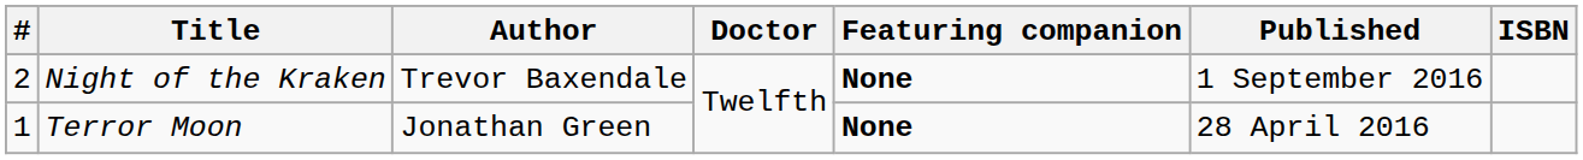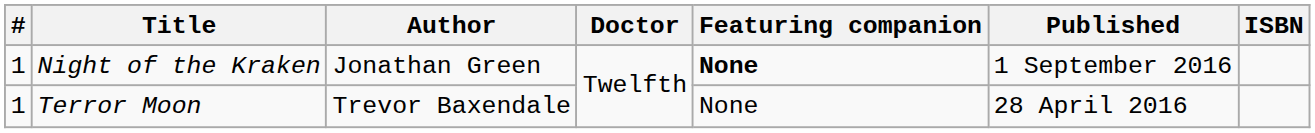 <table class="wikitable">
 <tr>
 <th>#</th>
 <th>Title</th>
 <th>Author</th>
 <th>Doctor</th>
 <th>Featuring companion</th>
 <th>Published</th>
 <th>ISBN</th>
 </tr>
 <tr>
-<td>2</td>
+<td>1</td>
 <td><em>Night of the Kraken</em></td>
-<td>Trevor Baxendale</td>
+<td>Jonathan Green</td>
 <td rowspan="2">Twelfth</td>
 <td><strong>None</strong></td>
 <td>1 September 2016</td>
 <td></td>
 </tr>
 <tr>
 <td>1</td>
 <td><em>Terror Moon</em></td>
-<td>Jonathan Green</td>
-<td><strong>None</strong></td>
+<td>Trevor Baxendale</td>
+<td>None</td>
 <td>28 April 2016</td>
 <td></td>
 </tr>
 </table>
